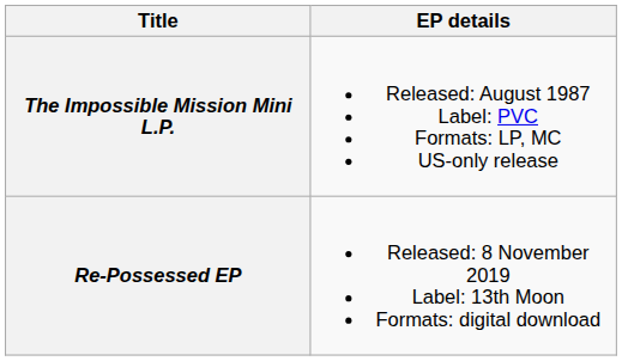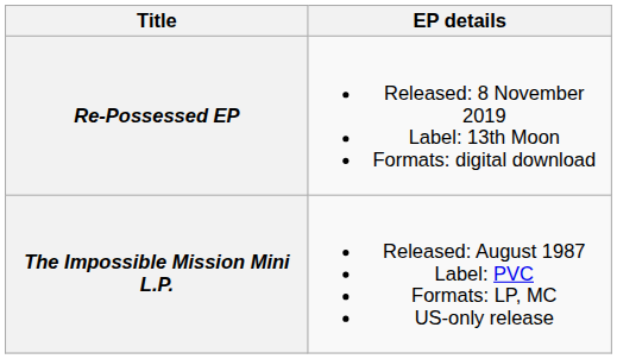 <table class="wikitable plainrowheaders" style="text-align:center;">
 <tr>
 <th scope="col" style="width:15em;">Title</th>
 <th scope="col" style="width:15em;">EP details</th>
 </tr>
 <tr>
+<th scope="row"><em>Re-Possessed EP</em></th>
+<td><br><ul><li>Released: 8 November 2019</li><li>Label: 13th Moon</li><li>Formats: digital download</li></ul></td>
+</tr>
+<tr>
 <th scope="row"><em>The Impossible Mission Mini L.P.</em></th>
 <td><br><ul><li>Released: August 1987</li><li>Label: <a href='#'>PVC</a></li><li>Formats: LP, MC</li><li>US-only release</li></ul></td>
 </tr>
-<tr>
-<th scope="row"><em>Re-Possessed EP</em></th>
-<td><br><ul><li>Released: 8 November 2019</li><li>Label: 13th Moon</li><li>Formats: digital download</li></ul></td>
-</tr>
 </table>
